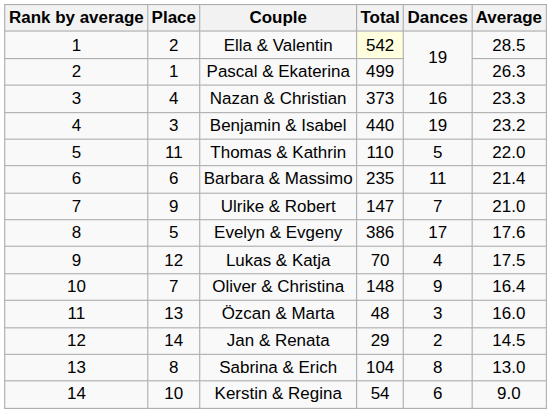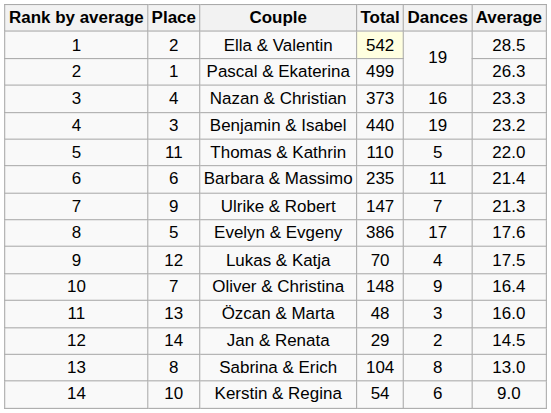 <table class="wikitable sortable" style="margin:auto; text-align:center; white-space:nowrap">
 <tr>
 <th>Rank by average</th>
 <th>Place</th>
 <th>Couple</th>
 <th>Total</th>
 <th>Dances</th>
 <th>Average</th>
 </tr>
 <tr>
 <td>1</td>
 <td>2</td>
 <td>Ella & Valentin</td>
 <td style="background: lightyellow;">542</td>
 <td rowspan=2>19</td>
 <td>28.5</td>
 </tr>
 <tr>
 <td>2</td>
 <td>1</td>
 <td>Pascal & Ekaterina</td>
 <td>499</td>
 <td>26.3</td>
 </tr>
 <tr>
 <td>3</td>
 <td>4</td>
 <td>Nazan & Christian</td>
 <td>373</td>
 <td>16</td>
 <td>23.3</td>
 </tr>
 <tr>
 <td>4</td>
 <td>3</td>
 <td>Benjamin & Isabel</td>
 <td>440</td>
 <td>19</td>
 <td>23.2</td>
 </tr>
 <tr>
 <td>5</td>
 <td>11</td>
 <td>Thomas & Kathrin</td>
 <td>110</td>
 <td>5</td>
 <td>22.0</td>
 </tr>
 <tr>
 <td>6</td>
 <td>6</td>
 <td>Barbara & Massimo</td>
 <td>235</td>
 <td>11</td>
 <td>21.4</td>
 </tr>
 <tr>
 <td>7</td>
 <td>9</td>
 <td>Ulrike & Robert</td>
 <td>147</td>
 <td>7</td>
-<td>21.0</td>
+<td>21.3</td>
 </tr>
 <tr>
 <td>8</td>
 <td>5</td>
 <td>Evelyn & Evgeny</td>
 <td>386</td>
 <td>17</td>
 <td>17.6</td>
 </tr>
 <tr>
 <td>9</td>
 <td>12</td>
 <td>Lukas & Katja</td>
 <td>70</td>
 <td>4</td>
 <td>17.5</td>
 </tr>
 <tr>
 <td>10</td>
 <td>7</td>
 <td>Oliver & Christina</td>
 <td>148</td>
 <td>9</td>
 <td>16.4</td>
 </tr>
 <tr>
 <td>11</td>
 <td>13</td>
 <td>Özcan & Marta</td>
 <td>48</td>
 <td>3</td>
 <td>16.0</td>
 </tr>
 <tr>
 <td>12</td>
 <td>14</td>
 <td>Jan & Renata</td>
 <td>29</td>
 <td>2</td>
 <td>14.5</td>
 </tr>
 <tr>
 <td>13</td>
 <td>8</td>
 <td>Sabrina & Erich</td>
 <td>104</td>
 <td>8</td>
 <td>13.0</td>
 </tr>
 <tr>
 <td>14</td>
 <td>10</td>
 <td>Kerstin & Regina</td>
 <td>54</td>
 <td>6</td>
 <td>9.0</td>
 </tr>
 </table>
